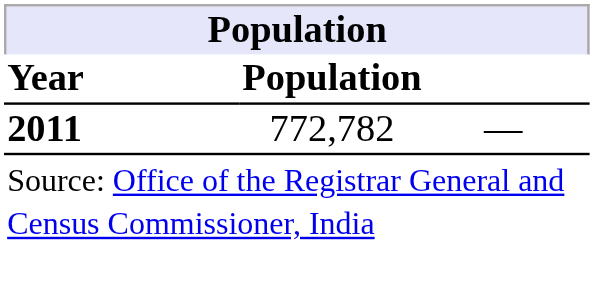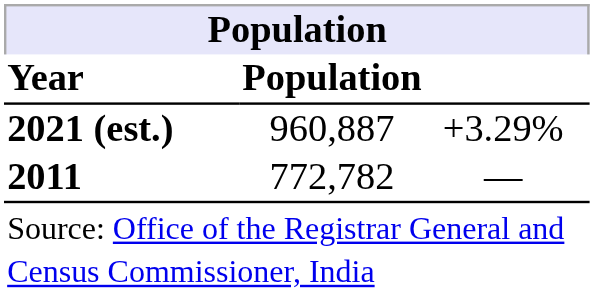 <table style="float:right; text-align: center; border-spacing: 0;">
 <tr>
 <th colspan="3" style="background: lavender; border-top:1px #aaa solid; border-right:1px #aaa solid; border-bottom:none; border-left:1px #aaa solid">Population</th>
 </tr>
 <tr>
 <th scope="col" style="width:6em; text-align:left; border-bottom:1px solid black;">Year</th>
 <th scope="col" style="width:4em; border-bottom:1px solid black;">Population</th>
 <th scope="col" style="width:4em; border-bottom:1px solid black; padding-right:0.25em;"></th>
 </tr>
 <tr>
+<th style="text-align:left;">2021 (est.)</th>
+<td>960,887</td>
+<td style="padding-right:0.25em;">+3.29%</td>
+</tr>
+<tr>
 <th style="text-align:left;">2011</th>
 <td>772,782</td>
 <td style="padding-right:0.25em;">—</td>
 </tr>
 <tr>
 <td colspan="3" style="text-align: left; border-top:1px solid black;"><small>Source: <a href='#'>Office of the Registrar General and Census Commissioner, India</a></small></td>
 </tr>
 </table>
